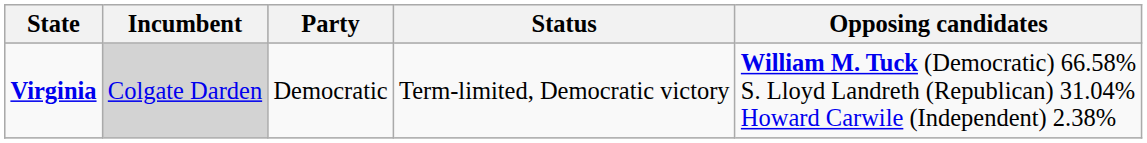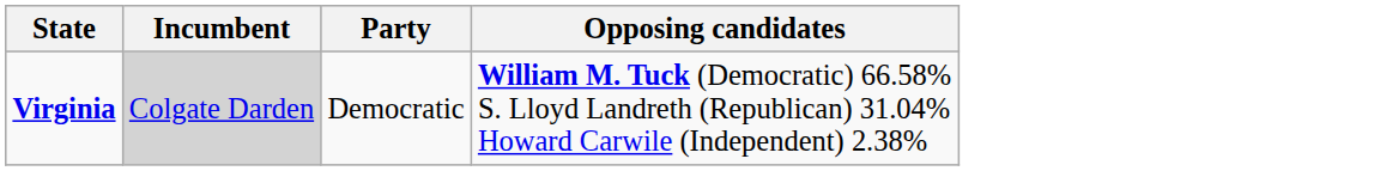 <table class="wikitable">
 <tr>
 <th>State</th>
 <th>Incumbent</th>
 <th>Party</th>
-<th>Status</th>
 <th>Opposing candidates</th>
 </tr>
 <tr>
 <td><strong><a href='#'>Virginia</a></strong></td>
 <td bgcolor="lightgrey"><a href='#'>Colgate Darden</a></td>
 <td>Democratic</td>
-<td>Term-limited, Democratic victory</td>
 <td><strong><a href='#'>William M. Tuck</a></strong> (Democratic) 66.58%<br>S. Lloyd Landreth (Republican) 31.04%<br><a href='#'>Howard Carwile</a> (Independent) 2.38%<br></td>
 </tr>
 </table>
